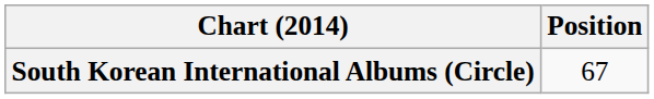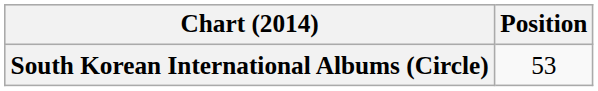 <table class="wikitable plainrowheaders">
 <tr>
 <th>Chart (2014)</th>
 <th>Position</th>
 </tr>
 <tr>
 <th scope="row">South Korean International Albums (Circle)</th>
-<td align="center">67</td>
+<td align="center">53</td>
 </tr>
 </table>
